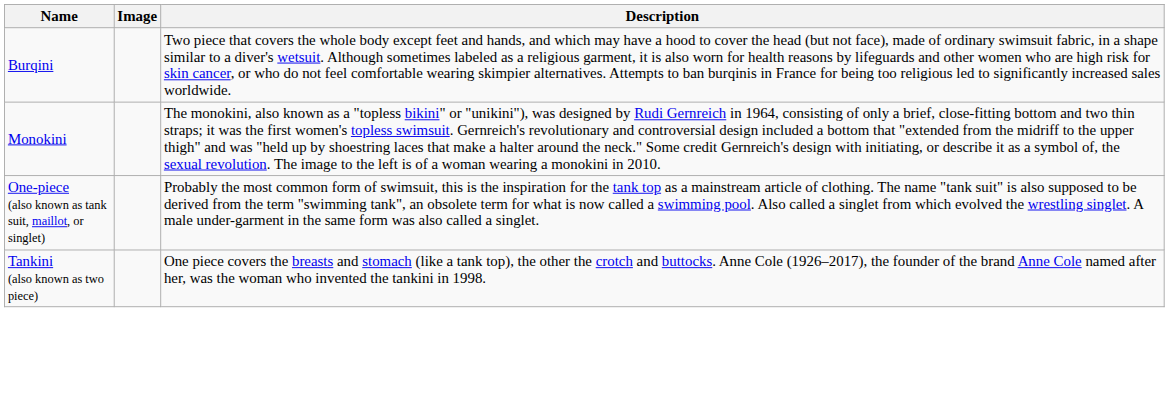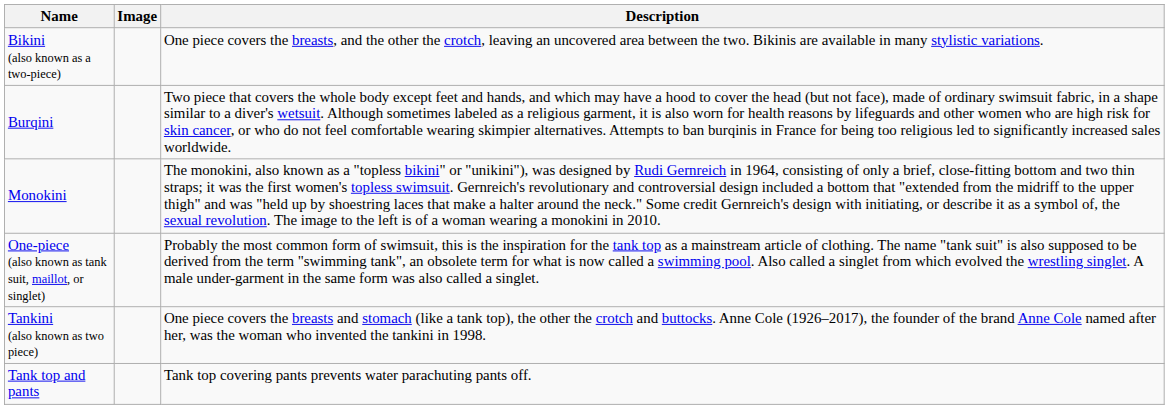 <table class="wikitable">
 <tr>
 <th>Name</th>
 <th>Image</th>
 <th>Description</th>
+</tr>
+<tr>
+<td><a href='#'>Bikini</a><br><small>(also known as a two-piece)</small></td>
+<td></td>
+<td valign="top">One piece covers the <a href='#'>breasts</a>, and the other the <a href='#'>crotch</a>, leaving an uncovered area between the two. Bikinis are available in many <a href='#'>stylistic variations</a>.</td>
 </tr>
 <tr>
 <td><a href='#'>Burqini</a></td>
 <td></td>
 <td valign="top">Two piece that covers the whole body except feet and hands, and which may have a hood to cover the head (but not face), made of ordinary swimsuit fabric, in a shape similar to a diver's <a href='#'>wetsuit</a>.  Although sometimes labeled as a religious garment, it is also worn for health reasons by lifeguards and other women who are high risk for <a href='#'>skin cancer</a>, or who do not feel comfortable wearing skimpier alternatives.  Attempts to ban burqinis in France for being too religious led to significantly increased sales worldwide.</td>
 </tr>
 <tr>
 <td><a href='#'>Monokini</a></td>
 <td></td>
 <td valign="top">The monokini, also known as a "topless <a href='#'>bikini</a>" or "unikini"), was designed by <a href='#'>Rudi Gernreich</a> in 1964, consisting of only a brief, close-fitting bottom and two thin straps; it was the first women's <a href='#'>topless swimsuit</a>. Gernreich's revolutionary and controversial design included a bottom that "extended from the midriff to the upper thigh" and was "held up by shoestring laces that make a halter around the neck." Some credit Gernreich's design with initiating, or describe it as a symbol of, the <a href='#'>sexual revolution</a>. The image to the left is of a woman wearing a monokini in 2010.</td>
 </tr>
 <tr>
 <td><a href='#'>One-piece</a><br><small>(also known as tank suit, <a href='#'>maillot</a>, or singlet)</small></td>
 <td></td>
 <td valign="top">Probably the most common form of swimsuit, this is the inspiration for the <a href='#'>tank top</a> as a mainstream article of clothing. The name "tank suit" is also supposed to be derived from the term "swimming tank", an obsolete term for what is now called a <a href='#'>swimming pool</a>. Also called a singlet from which evolved the <a href='#'>wrestling singlet</a>. A male under-garment in the same form was also called a singlet.</td>
 </tr>
 <tr>
 <td><a href='#'>Tankini</a><br><small>(also known as two piece)</small></td>
 <td></td>
 <td valign="top">One piece covers the <a href='#'>breasts</a> and <a href='#'>stomach</a> (like a tank top), the other the <a href='#'>crotch</a> and <a href='#'>buttocks</a>. Anne Cole (1926–2017), the founder of the brand <a href='#'>Anne Cole</a> named after her, was the woman who invented the tankini in 1998.</td>
 </tr>
+<tr>
+<td><a href='#'>Tank top and pants</a></td>
+<td></td>
+<td valign="top">Tank top covering pants prevents water parachuting pants off.</td>
+</tr>
 </table>
